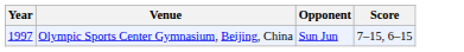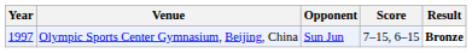 <table class="sortable wikitable" style="font-size: 90%;">
 <tr>
 <th>Year</th>
 <th>Venue</th>
 <th>Opponent</th>
 <th>Score</th>
+<th>Result</th>
 </tr>
 <tr style="background:#ECF2FF">
 <td align="center"><a href='#'>1997</a></td>
 <td align="left"><a href='#'>Olympic Sports Center Gymnasium</a>, <a href='#'>Beijing</a>, China</td>
 <td align="left"> <a href='#'>Sun Jun</a></td>
 <td align="left">7–15, 6–15</td>
+<td style="text-align:left; background: white"> <strong>Bronze</strong></td>
 </tr>
 </table>
